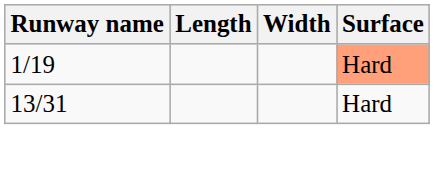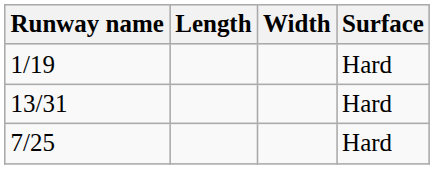 <table class="wikitable">
 <tr>
 <th>Runway name</th>
 <th>Length</th>
 <th>Width</th>
 <th>Surface</th>
 </tr>
 <tr>
 <td>1/19</td>
 <td></td>
 <td></td>
-<td style="background: lightsalmon;">Hard</td>
+<td>Hard</td>
 </tr>
 <tr>
 <td>13/31</td>
 <td></td>
 <td></td>
 <td>Hard</td>
 </tr>
+<tr>
+<td>7/25</td>
+<td></td>
+<td></td>
+<td>Hard</td>
+</tr>
 </table>
